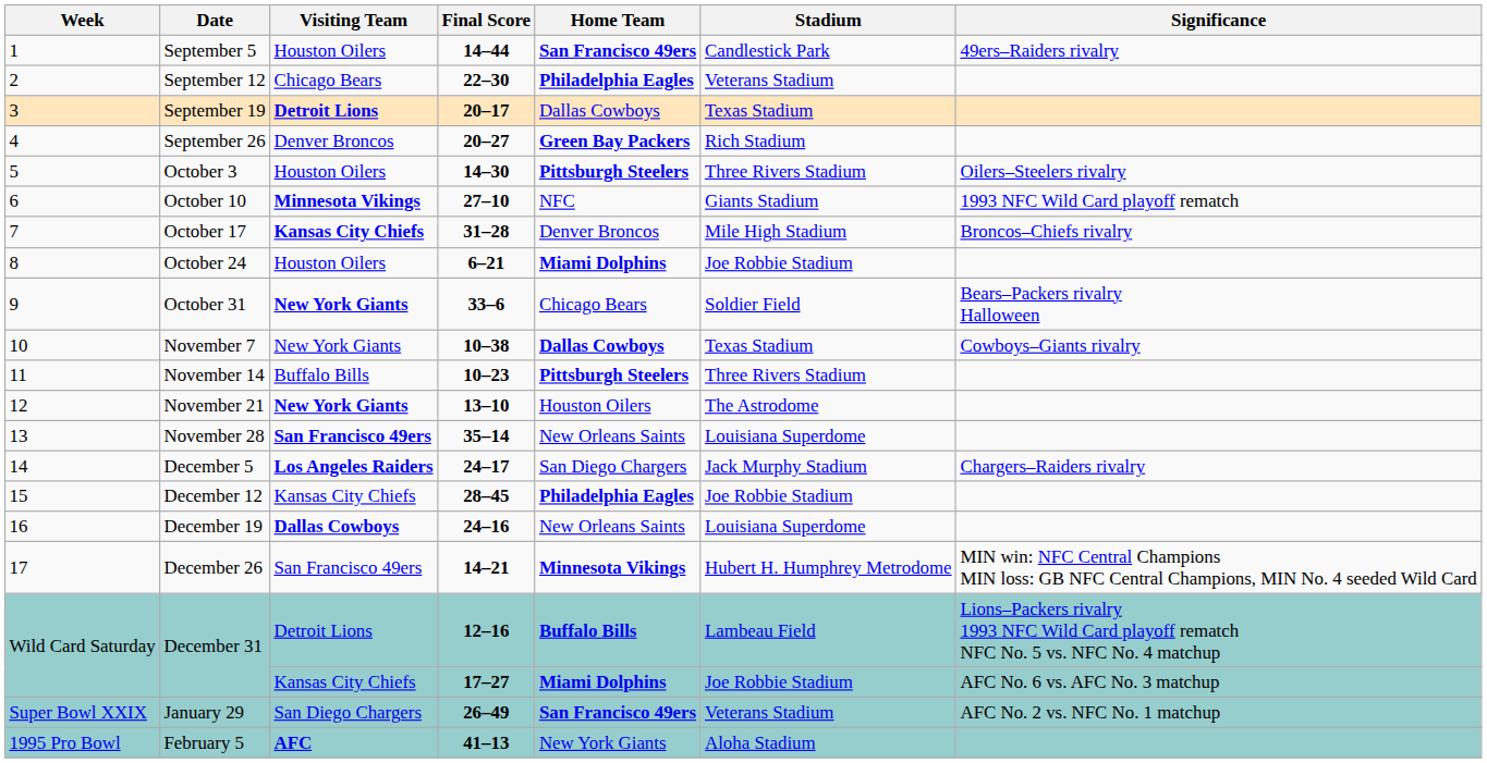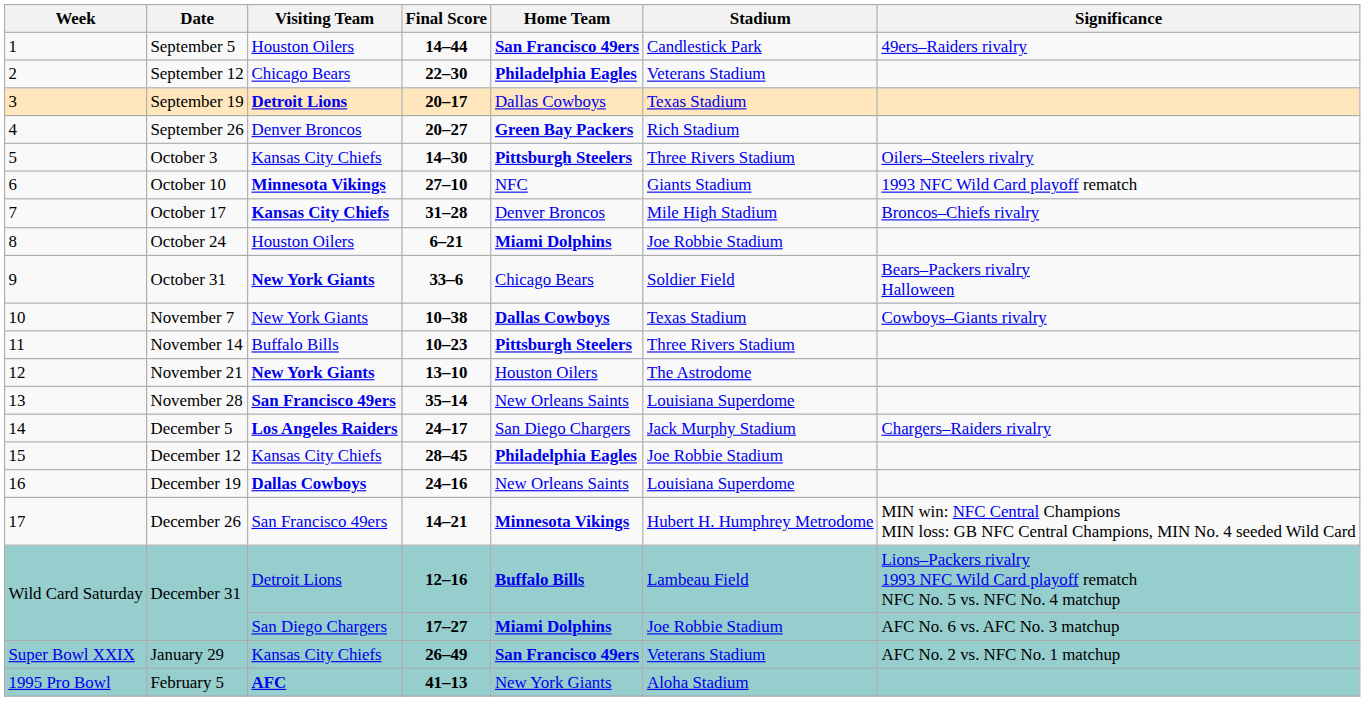 <table class="wikitable" style= "font-size: 95%;">
 <tr>
 <th>Week</th>
 <th>Date</th>
 <th>Visiting Team</th>
 <th>Final Score</th>
 <th>Home Team</th>
 <th>Stadium</th>
 <th>Significance</th>
 </tr>
 <tr>
 <td>1</td>
 <td>September 5</td>
 <td><a href='#'>Houston Oilers</a></td>
 <td align="center"><strong>14–44</strong></td>
 <td><strong><a href='#'>San Francisco 49ers</a></strong></td>
 <td><a href='#'>Candlestick Park</a></td>
 <td><a href='#'>49ers–Raiders rivalry</a></td>
 </tr>
 <tr>
 <td>2</td>
 <td>September 12</td>
 <td><a href='#'>Chicago Bears</a></td>
 <td align="center"><strong>22–30</strong></td>
 <td><strong><a href='#'>Philadelphia Eagles</a></strong></td>
 <td><a href='#'>Veterans Stadium</a></td>
 <td></td>
 </tr>
 <tr bgcolor="#FFE6BD">
 <td>3</td>
 <td>September 19</td>
 <td><strong><a href='#'>Detroit Lions</a></strong></td>
 <td align="center"><strong>20–17</strong></td>
 <td><a href='#'>Dallas Cowboys</a></td>
 <td><a href='#'>Texas Stadium</a></td>
 <td></td>
 </tr>
 <tr>
 <td>4</td>
 <td>September 26</td>
 <td><a href='#'>Denver Broncos</a></td>
 <td align="center"><strong>20–27</strong></td>
 <td><strong><a href='#'>Green Bay Packers</a></strong></td>
 <td><a href='#'>Rich Stadium</a></td>
 <td></td>
 </tr>
 <tr>
 <td>5</td>
 <td>October 3</td>
-<td><a href='#'>Houston Oilers</a></td>
+<td><a href='#'>Kansas City Chiefs</a></td>
 <td align="center"><strong>14–30</strong></td>
 <td><strong><a href='#'>Pittsburgh Steelers</a></strong></td>
 <td><a href='#'>Three Rivers Stadium</a></td>
 <td><a href='#'>Oilers–Steelers rivalry</a></td>
 </tr>
 <tr>
 <td>6</td>
 <td>October 10</td>
 <td><strong><a href='#'>Minnesota Vikings</a></strong></td>
 <td align="center"><strong>27–10</strong></td>
 <td><a href='#'>NFC</a></td>
 <td><a href='#'>Giants Stadium</a></td>
 <td><a href='#'>1993 NFC Wild Card playoff</a> rematch</td>
 </tr>
 <tr>
 <td>7</td>
 <td>October 17</td>
 <td><strong><a href='#'>Kansas City Chiefs</a></strong></td>
 <td align="center"><strong>31–28</strong></td>
 <td><a href='#'>Denver Broncos</a></td>
 <td><a href='#'>Mile High Stadium</a></td>
 <td><a href='#'>Broncos–Chiefs rivalry</a></td>
 </tr>
 <tr>
 <td>8</td>
 <td>October 24</td>
 <td><a href='#'>Houston Oilers</a></td>
 <td align="center"><strong>6–21</strong></td>
 <td><strong><a href='#'>Miami Dolphins</a></strong></td>
 <td><a href='#'>Joe Robbie Stadium</a></td>
 <td></td>
 </tr>
 <tr>
 <td>9</td>
 <td>October 31</td>
 <td><strong><a href='#'>New York Giants</a></strong></td>
 <td align="center"><strong>33–6</strong></td>
 <td><a href='#'>Chicago Bears</a></td>
 <td><a href='#'>Soldier Field</a></td>
 <td><a href='#'>Bears–Packers rivalry</a><br><a href='#'>Halloween</a></td>
 </tr>
 <tr>
 <td>10</td>
 <td>November 7</td>
 <td><a href='#'>New York Giants</a></td>
 <td align="center"><strong>10–38</strong></td>
 <td><strong><a href='#'>Dallas Cowboys</a></strong></td>
 <td><a href='#'>Texas Stadium</a></td>
 <td><a href='#'>Cowboys–Giants rivalry</a></td>
 </tr>
 <tr>
 <td>11</td>
 <td>November 14</td>
 <td><a href='#'>Buffalo Bills</a></td>
 <td align="center"><strong>10–23</strong></td>
 <td><strong><a href='#'>Pittsburgh Steelers</a></strong></td>
 <td><a href='#'>Three Rivers Stadium</a></td>
 <td></td>
 </tr>
 <tr>
 <td>12</td>
 <td>November 21</td>
 <td><strong><a href='#'>New York Giants</a></strong></td>
 <td align="center"><strong>13–10</strong></td>
 <td><a href='#'>Houston Oilers</a></td>
 <td><a href='#'>The Astrodome</a></td>
 <td></td>
 </tr>
 <tr>
 <td>13</td>
 <td>November 28</td>
 <td><strong><a href='#'>San Francisco 49ers</a></strong></td>
 <td align="center"><strong>35–14</strong></td>
 <td><a href='#'>New Orleans Saints</a></td>
 <td><a href='#'>Louisiana Superdome</a></td>
 <td></td>
 </tr>
 <tr>
 <td>14</td>
 <td>December 5</td>
 <td><strong><a href='#'>Los Angeles Raiders</a></strong></td>
 <td align="center"><strong>24–17</strong></td>
 <td><a href='#'>San Diego Chargers</a></td>
 <td><a href='#'>Jack Murphy Stadium</a></td>
 <td><a href='#'>Chargers–Raiders rivalry</a></td>
 </tr>
 <tr>
 <td>15</td>
 <td>December 12</td>
 <td><a href='#'>Kansas City Chiefs</a></td>
 <td align="center"><strong>28–45</strong></td>
 <td><strong><a href='#'>Philadelphia Eagles</a></strong></td>
 <td><a href='#'>Joe Robbie Stadium</a></td>
 <td></td>
 </tr>
 <tr>
 <td>16</td>
 <td>December 19</td>
 <td><strong><a href='#'>Dallas Cowboys</a></strong></td>
 <td align="center"><strong>24–16</strong></td>
 <td><a href='#'>New Orleans Saints</a></td>
 <td><a href='#'>Louisiana Superdome</a></td>
 <td></td>
 </tr>
 <tr>
 <td>17</td>
 <td>December 26</td>
 <td><a href='#'>San Francisco 49ers</a></td>
 <td align="center"><strong>14–21</strong></td>
 <td><strong><a href='#'>Minnesota Vikings</a></strong></td>
 <td><a href='#'>Hubert H. Humphrey Metrodome</a></td>
 <td>MIN win: <a href='#'>NFC Central</a> Champions<br>MIN loss: GB NFC Central Champions, MIN No. 4 seeded Wild Card</td>
 </tr>
 <tr bgcolor="#96CDCD">
 <td rowspan="2">Wild Card Saturday</td>
 <td rowspan="2">December 31</td>
 <td><a href='#'>Detroit Lions</a></td>
 <td align="center"><strong>12–16</strong></td>
 <td><strong><a href='#'>Buffalo Bills</a></strong></td>
 <td><a href='#'>Lambeau Field</a></td>
 <td><a href='#'>Lions–Packers rivalry</a><br><a href='#'>1993 NFC Wild Card playoff</a> rematch<br>NFC No. 5 vs. NFC No. 4 matchup</td>
 </tr>
 <tr bgcolor="#96CDCD">
-<td><a href='#'>Kansas City Chiefs</a></td>
+<td><a href='#'>San Diego Chargers</a></td>
 <td align="center"><strong>17–27</strong></td>
 <td><strong><a href='#'>Miami Dolphins</a></strong></td>
 <td><a href='#'>Joe Robbie Stadium</a></td>
 <td>AFC No. 6 vs. AFC No. 3 matchup</td>
 </tr>
 <tr bgcolor="#96CDCD">
 <td><a href='#'>Super Bowl XXIX</a></td>
 <td>January 29</td>
-<td><a href='#'>San Diego Chargers</a></td>
+<td><a href='#'>Kansas City Chiefs</a></td>
 <td align="center"><strong>26–49</strong></td>
 <td><strong><a href='#'>San Francisco 49ers</a></strong></td>
 <td><a href='#'>Veterans Stadium</a></td>
 <td>AFC No. 2 vs. NFC No. 1 matchup</td>
 </tr>
 <tr bgcolor="#96CDCD">
 <td><a href='#'>1995 Pro Bowl</a></td>
 <td>February 5</td>
 <td><strong><a href='#'>AFC</a></strong></td>
 <td align="center"><strong>41–13</strong></td>
 <td><a href='#'>New York Giants</a></td>
 <td><a href='#'>Aloha Stadium</a></td>
 <td></td>
 </tr>
 </table>
